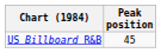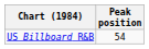 <table class="wikitable sortable">
 <tr>
 <th>Chart (1984)</th>
 <th>Peak<br>position</th>
 </tr>
 <tr>
 <td><a href='#'>US <em>Billboard</em> R&B</a></td>
-<td align="center">45</td>
+<td align="center">54</td>
 </tr>
 </table>
